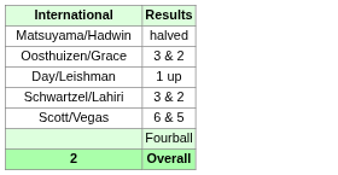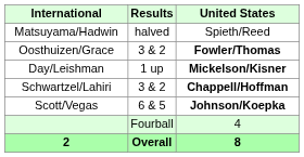 <table border="1" cellpadding="3" style="border-collapse:collapse; text-align:center;">
 <tr style="background:#ddffdd;">
 <th width="160">International</th>
 <th>Results</th>
+<th width="160">United States</th>
 </tr>
 <tr>
 <td>Matsuyama/Hadwin</td>
 <td>halved</td>
+<td>Spieth/Reed</td>
 </tr>
 <tr>
 <td>Oosthuizen/Grace</td>
 <td>3 & 2</td>
+<td><strong>Fowler/Thomas</strong></td>
 </tr>
 <tr>
 <td>Day/Leishman</td>
 <td>1 up</td>
+<td><strong>Mickelson/Kisner</strong></td>
 </tr>
 <tr>
 <td>Schwartzel/Lahiri</td>
 <td>3 & 2</td>
+<td><strong>Chappell/Hoffman</strong></td>
 </tr>
 <tr>
 <td>Scott/Vegas</td>
 <td>6 & 5</td>
+<td><strong>Johnson/Koepka</strong></td>
 </tr>
 <tr style="background:#ddffdd;">
 <td></td>
 <td>Fourball</td>
+<td>4</td>
 </tr>
 <tr style="background:#aaffaa;">
 <th>2</th>
 <th>Overall</th>
+<th>8</th>
 </tr>
 </table>
